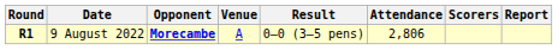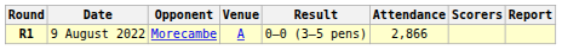 <table class="wikitable" style="font-size:100%; text-align:center">
 <tr>
 <th>Round</th>
 <th>Date</th>
 <th>Opponent</th>
 <th>Venue</th>
 <th>Result</th>
 <th>Attendance</th>
 <th>Scorers</th>
 <th>Report</th>
 </tr>
 <tr bgcolor=FFFFCC>
 <td><strong>R1</strong></td>
 <td>9 August 2022</td>
-<td><strong><a href='#'>Morecambe</a></strong></td>
+<td><a href='#'>Morecambe</a></td>
 <td><a href='#'>A</a></td>
 <td>0–0 (3–5 pens)</td>
-<td>2,806</td>
+<td>2,866</td>
 <td></td>
 <td></td>
 </tr>
 </table>
